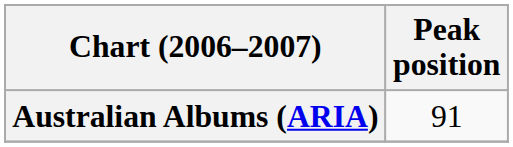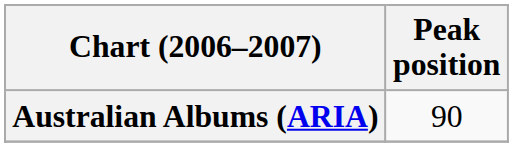 <table class="wikitable sortable plainrowheaders" style="text-align:center">
 <tr>
 <th scope="col">Chart (2006–2007)</th>
 <th scope="col">Peak<br>position</th>
 </tr>
 <tr>
 <th scope="row">Australian Albums (<a href='#'>ARIA</a>)</th>
-<td>91</td>
+<td>90</td>
 </tr>
 <tr>
 </tr>
 <tr>
 </tr>
 <tr>
 </tr>
 <tr>
 </tr>
 </table>
